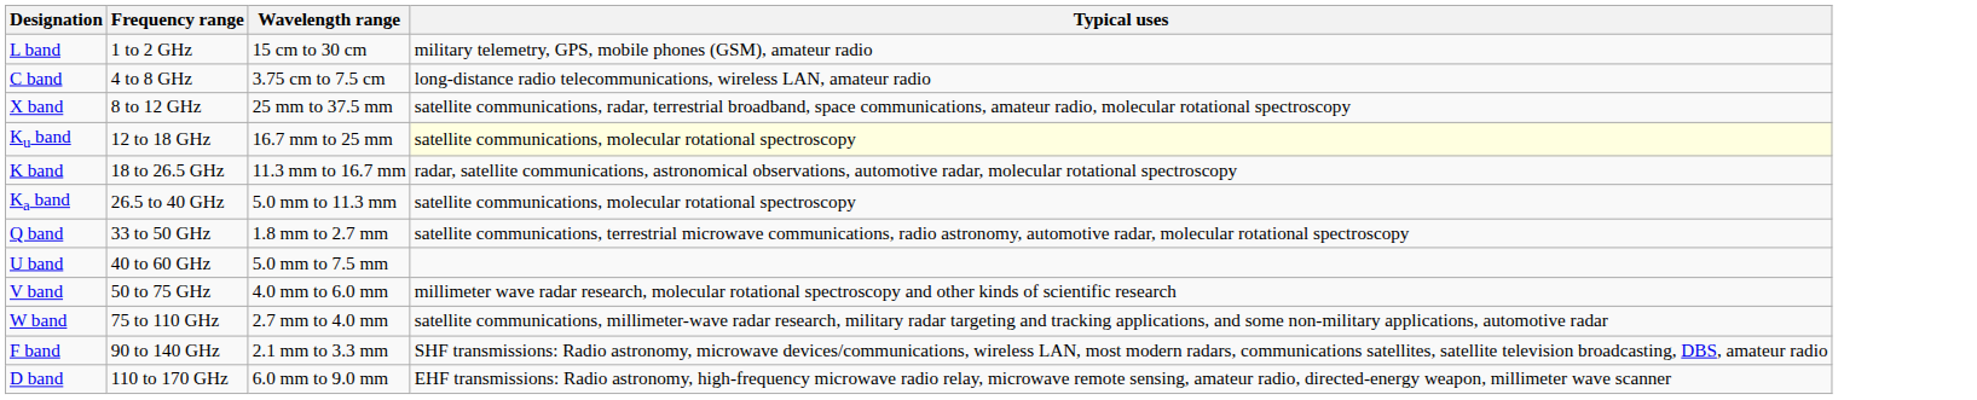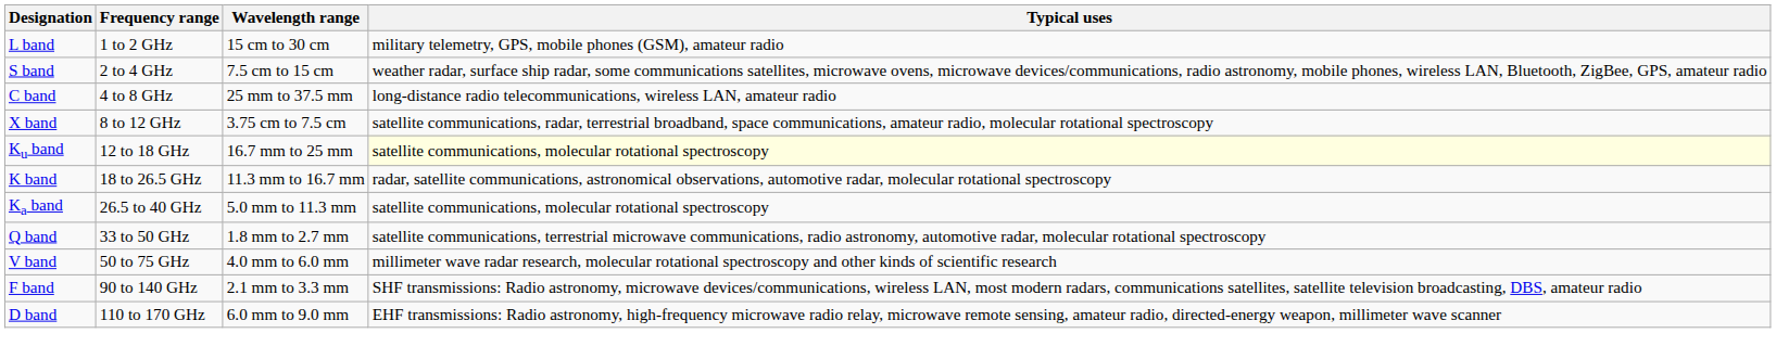 <table class="wikitable nowrap">
 <tr>
 <th>Designation</th>
 <th>Frequency range</th>
 <th>Wavelength range</th>
 <th>Typical uses</th>
 </tr>
 <tr>
 <td><a href='#'>L band</a></td>
 <td>1 to 2 GHz</td>
 <td>15 cm to 30 cm</td>
 <td style="white-space:normal;">military telemetry, GPS, mobile phones (GSM), amateur radio</td>
 </tr>
 <tr>
+<td><a href='#'>S band</a></td>
+<td>2 to 4 GHz</td>
+<td>7.5 cm to 15 cm</td>
+<td style="white-space:normal;">weather radar, surface ship radar, some communications satellites, microwave ovens, microwave devices/communications, radio astronomy, mobile phones, wireless LAN, Bluetooth, ZigBee, GPS, amateur radio</td>
+</tr>
+<tr>
 <td><a href='#'>C band</a></td>
 <td>4 to 8 GHz</td>
-<td>3.75 cm to 7.5 cm</td>
+<td>25 mm to 37.5 mm</td>
 <td style="white-space:normal;">long-distance radio telecommunications, wireless LAN, amateur radio</td>
 </tr>
 <tr>
 <td><a href='#'>X band</a></td>
 <td>8 to 12 GHz</td>
-<td>25 mm to 37.5 mm</td>
+<td>3.75 cm to 7.5 cm</td>
 <td style="white-space:normal;">satellite communications, radar, terrestrial broadband, space communications, amateur radio, molecular rotational spectroscopy</td>
 </tr>
 <tr>
 <td><a href='#'>K<sub>u</sub> band</a></td>
 <td>12 to 18 GHz</td>
 <td>16.7 mm to 25 mm</td>
 <td style="background: lightyellow; white-space:normal;">satellite communications, molecular rotational spectroscopy</td>
 </tr>
 <tr>
 <td><a href='#'>K band</a></td>
 <td>18 to 26.5 GHz</td>
 <td>11.3 mm to 16.7 mm</td>
 <td style="white-space:normal;">radar, satellite communications, astronomical observations, automotive radar, molecular rotational spectroscopy</td>
 </tr>
 <tr>
 <td><a href='#'>K<sub>a</sub> band</a></td>
 <td>26.5 to 40 GHz</td>
 <td>5.0 mm to 11.3 mm</td>
 <td style="white-space:normal;">satellite communications, molecular rotational spectroscopy</td>
 </tr>
 <tr>
 <td><a href='#'>Q band</a></td>
 <td>33 to 50 GHz</td>
 <td>1.8 mm to 2.7 mm</td>
 <td style="white-space:normal;">satellite communications, terrestrial microwave communications, radio astronomy, automotive radar, molecular rotational spectroscopy</td>
 </tr>
 <tr>
-<td><a href='#'>U band</a></td>
-<td>40 to 60 GHz</td>
-<td>5.0 mm to 7.5 mm</td>
-<td style="white-space:normal;"></td>
-</tr>
-<tr>
 <td><a href='#'>V band</a></td>
 <td>50 to 75 GHz</td>
 <td>4.0 mm to 6.0 mm</td>
 <td style="white-space:normal;">millimeter wave radar research, molecular rotational spectroscopy and other kinds of scientific research</td>
-</tr>
-<tr>
-<td><a href='#'>W band</a></td>
-<td>75 to 110 GHz</td>
-<td>2.7 mm to 4.0 mm</td>
-<td style="white-space:normal;">satellite communications, millimeter-wave radar research, military radar targeting and tracking applications, and some non-military applications, automotive radar</td>
 </tr>
 <tr>
 <td><a href='#'>F band</a></td>
 <td>90 to 140 GHz</td>
 <td>2.1 mm to 3.3 mm</td>
 <td style="white-space:normal;">SHF transmissions: Radio astronomy, microwave devices/communications, wireless LAN, most modern radars, communications satellites, satellite television broadcasting, <a href='#'>DBS</a>, amateur radio</td>
 </tr>
 <tr>
 <td><a href='#'>D band</a></td>
 <td>110 to 170 GHz</td>
 <td>6.0 mm to 9.0 mm</td>
 <td style="white-space:normal;">EHF transmissions: Radio astronomy, high-frequency microwave radio relay, microwave remote sensing, amateur radio, directed-energy weapon, millimeter wave scanner</td>
 </tr>
 </table>
